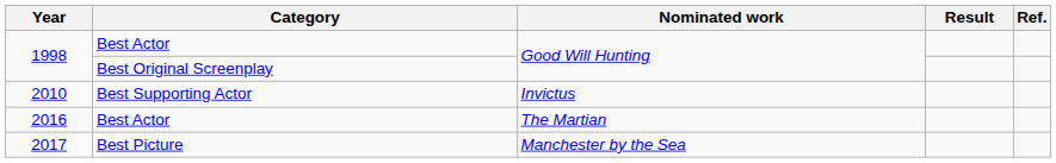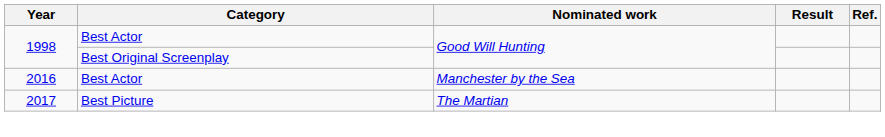 <table class=wikitable>
 <tr>
 <th scope="col" style="width:5em;">Year</th>
 <th scope="col" style="width:26em;">Category</th>
 <th scope="col" style="width:25em;">Nominated work</th>
 <th scope="col" style="width:5em;">Result</th>
 <th>Ref.</th>
 </tr>
 <tr>
 <td style="text-align:center;", rowspan="2"><a href='#'>1998</a></td>
 <td><a href='#'>Best Actor</a></td>
 <td rowspan="2"><em><a href='#'>Good Will Hunting</a></em></td>
 <td></td>
 <td style="text-align:center;"></td>
 </tr>
 <tr>
 <td><a href='#'>Best Original Screenplay</a></td>
 <td></td>
 <td style="text-align:center;"></td>
 </tr>
 <tr>
-<td style="text-align:center;"><a href='#'>2010</a></td>
-<td><a href='#'>Best Supporting Actor</a></td>
-<td><em><a href='#'>Invictus</a></em></td>
-<td></td>
-<td style="text-align:center;"></td>
-</tr>
-<tr>
 <td style="text-align:center;"><a href='#'>2016</a></td>
 <td><a href='#'>Best Actor</a></td>
-<td><em><a href='#'>The Martian</a></em></td>
+<td><em><a href='#'>Manchester by the Sea</a></em></td>
 <td></td>
 <td style="text-align:center;"></td>
 </tr>
 <tr>
 <td style="text-align:center;"><a href='#'>2017</a></td>
 <td><a href='#'>Best Picture</a></td>
-<td><em><a href='#'>Manchester by the Sea</a></em></td>
+<td><em><a href='#'>The Martian</a></em></td>
 <td></td>
 <td style="text-align:center;"></td>
 </tr>
 </table>
